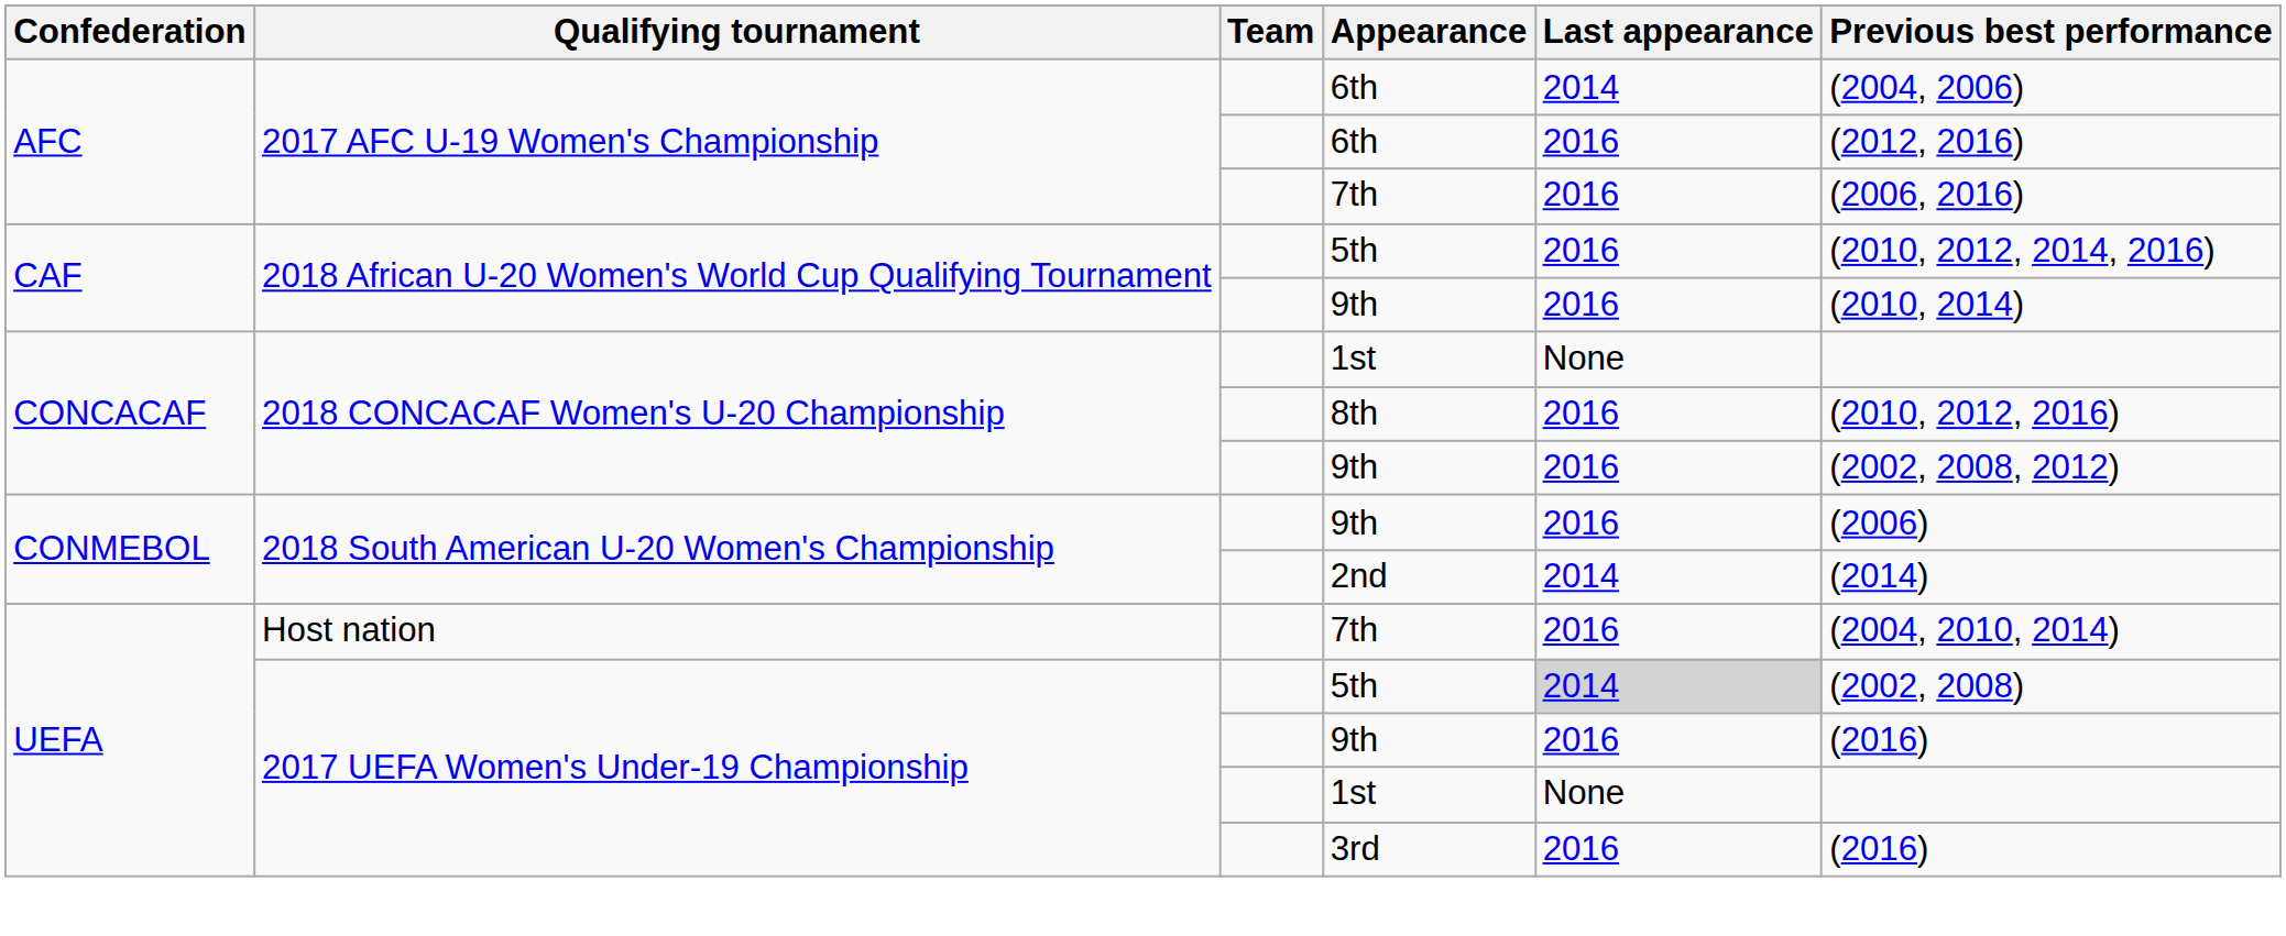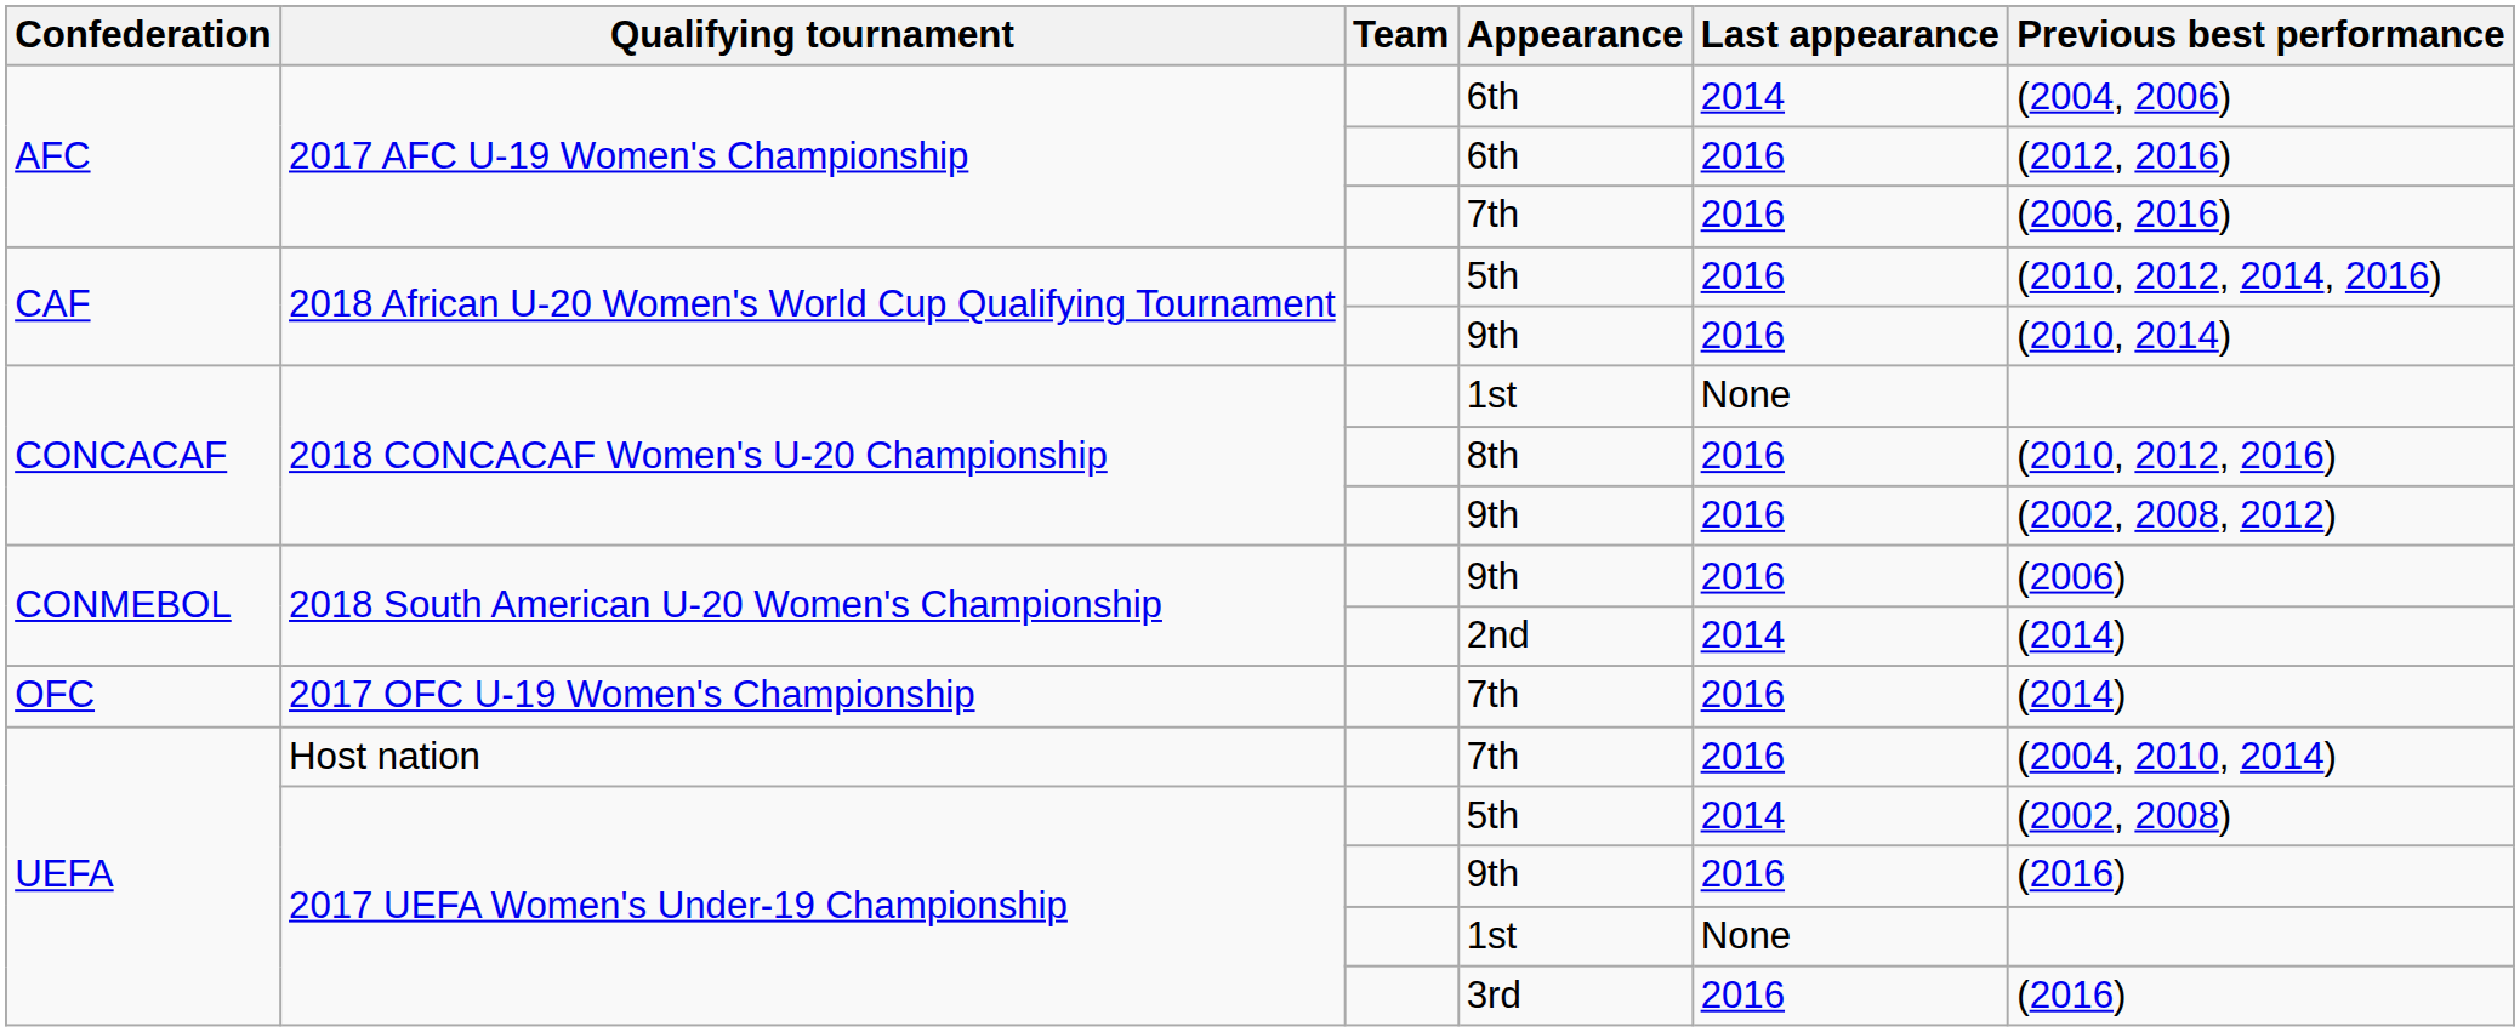 <table class="wikitable sortable">
 <tr>
 <th>Confederation</th>
 <th>Qualifying tournament</th>
 <th>Team</th>
 <th data-sort-type="number">Appearance</th>
 <th>Last appearance</th>
 <th>Previous best performance</th>
 </tr>
 <tr>
 <td rowspan=3><a href='#'>AFC<br></a></td>
 <td rowspan=3><a href='#'>2017 AFC U-19 Women's Championship</a></td>
 <td></td>
 <td>6th</td>
 <td><a href='#'>2014</a></td>
 <td> (<a href='#'>2004</a>, <a href='#'>2006</a>)</td>
 </tr>
 <tr>
 <td></td>
 <td>6th</td>
 <td><a href='#'>2016</a></td>
 <td> (<a href='#'>2012</a>, <a href='#'>2016</a>)</td>
 </tr>
 <tr>
 <td></td>
 <td>7th</td>
 <td><a href='#'>2016</a></td>
 <td> (<a href='#'>2006</a>, <a href='#'>2016</a>)</td>
 </tr>
 <tr>
 <td rowspan=2><a href='#'>CAF<br></a></td>
 <td rowspan=2><a href='#'>2018 African U-20 Women's World Cup Qualifying Tournament</a></td>
 <td></td>
 <td>5th</td>
 <td><a href='#'>2016</a></td>
 <td> (<a href='#'>2010</a>, <a href='#'>2012</a>, <a href='#'>2014</a>, <a href='#'>2016</a>)</td>
 </tr>
 <tr>
 <td></td>
 <td>9th</td>
 <td><a href='#'>2016</a></td>
 <td> (<a href='#'>2010</a>, <a href='#'>2014</a>)</td>
 </tr>
 <tr>
 <td rowspan=3><a href='#'>CONCACAF<br></a></td>
 <td rowspan=3><a href='#'>2018 CONCACAF Women's U-20 Championship</a></td>
 <td></td>
 <td>1st</td>
 <td>None</td>
 <td></td>
 </tr>
 <tr>
 <td></td>
 <td>8th</td>
 <td><a href='#'>2016</a></td>
 <td> (<a href='#'>2010</a>, <a href='#'>2012</a>, <a href='#'>2016</a>)</td>
 </tr>
 <tr>
 <td style="white-space: nowrap;"></td>
 <td>9th</td>
 <td><a href='#'>2016</a></td>
 <td> (<a href='#'>2002</a>, <a href='#'>2008</a>, <a href='#'>2012</a>)</td>
 </tr>
 <tr>
 <td rowspan=2><a href='#'>CONMEBOL<br></a></td>
 <td rowspan=2><a href='#'>2018 South American U-20 Women's Championship</a></td>
 <td></td>
 <td>9th</td>
 <td><a href='#'>2016</a></td>
 <td> (<a href='#'>2006</a>)</td>
 </tr>
 <tr>
 <td></td>
 <td>2nd</td>
 <td><a href='#'>2014</a></td>
 <td> (<a href='#'>2014</a>)</td>
 </tr>
 <tr>
+<td><a href='#'>OFC<br></a></td>
+<td><a href='#'>2017 OFC U-19 Women's Championship</a></td>
+<td></td>
+<td>7th</td>
+<td><a href='#'>2016</a></td>
+<td> (<a href='#'>2014</a>)</td>
+</tr>
+<tr>
 <td rowspan=5><a href='#'>UEFA<br></a></td>
 <td>Host nation</td>
 <td></td>
 <td>7th</td>
 <td><a href='#'>2016</a></td>
 <td> (<a href='#'>2004</a>, <a href='#'>2010</a>, <a href='#'>2014</a>)</td>
 </tr>
 <tr>
 <td rowspan=4><a href='#'>2017 UEFA Women's Under-19 Championship</a></td>
 <td></td>
 <td>5th</td>
-<td style="background: lightgrey;"><a href='#'>2014</a></td>
+<td><a href='#'>2014</a></td>
 <td> (<a href='#'>2002</a>, <a href='#'>2008</a>)</td>
 </tr>
 <tr>
 <td></td>
 <td>9th</td>
 <td><a href='#'>2016</a></td>
 <td> (<a href='#'>2016</a>)</td>
 </tr>
 <tr>
 <td></td>
 <td>1st</td>
 <td>None</td>
 <td></td>
 </tr>
 <tr>
 <td></td>
 <td>3rd</td>
 <td><a href='#'>2016</a></td>
 <td> (<a href='#'>2016</a>)</td>
 </tr>
 </table>
